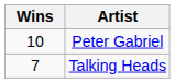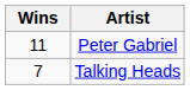 <table class="wikitable" rowspan="2" style="text-align:center">
 <tr>
 <th scope="col" style="width:55px;">Wins</th>
 <th scope="col" style="text-align:center;">Artist</th>
 </tr>
 <tr>
-<td style="text-align:center">10</td>
+<td style="text-align:center">11</td>
 <td><a href='#'>Peter Gabriel</a></td>
 </tr>
 <tr>
 <td style="text-align:center">7</td>
 <td><a href='#'>Talking Heads</a></td>
 </tr>
 </table>
